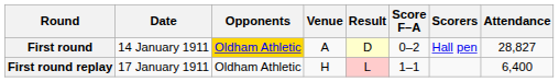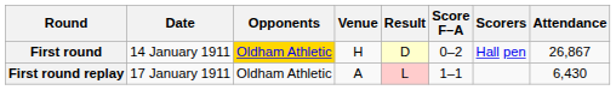 <table class="wikitable plainrowheaders" style="text-align:center">
 <tr>
 <th scope="col">Round</th>
 <th scope="col">Date</th>
 <th scope="col">Opponents</th>
 <th scope="col">Venue</th>
 <th scope="col">Result</th>
 <th scope="col">Score<br>F–A</th>
 <th scope="col">Scorers</th>
 <th scope="col">Attendance</th>
 </tr>
 <tr>
 <th scope="row">First round</th>
 <td align="left">14 January 1911</td>
 <td align="left" style="background: gold;"><a href='#'>Oldham Athletic</a></td>
-<td>A</td>
+<td>H</td>
 <td style=background:#ffc>D</td>
 <td>0–2</td>
 <td align="left"><a href='#'>Hall</a> <a href='#'>pen</a></td>
-<td>28,827</td>
+<td>26,867</td>
 </tr>
 <tr>
 <th scope="row">First round replay</th>
 <td align="left">17 January 1911</td>
 <td align="left">Oldham Athletic</td>
-<td>H</td>
+<td>A</td>
 <td style=background:#fcc>L</td>
 <td>1–1</td>
 <td></td>
-<td>6,400</td>
+<td>6,430</td>
 </tr>
 </table>
